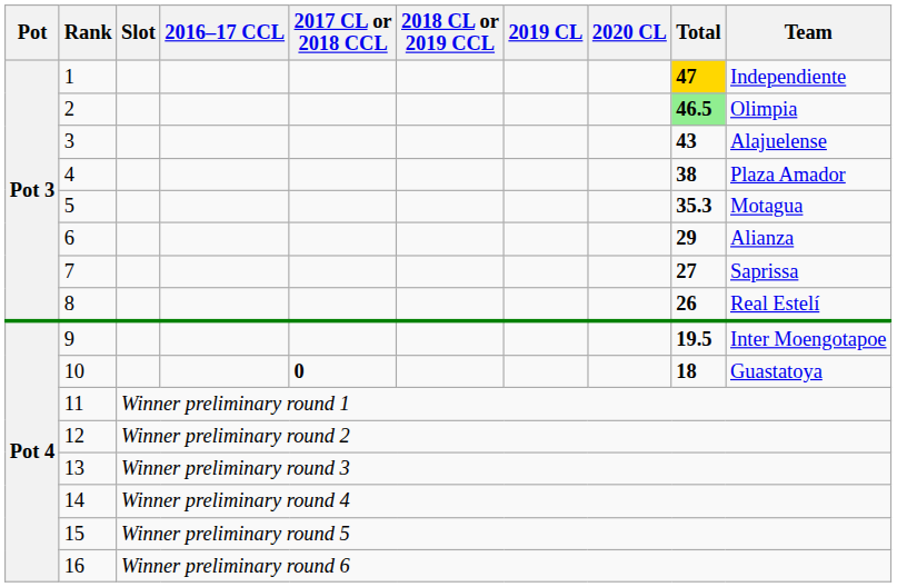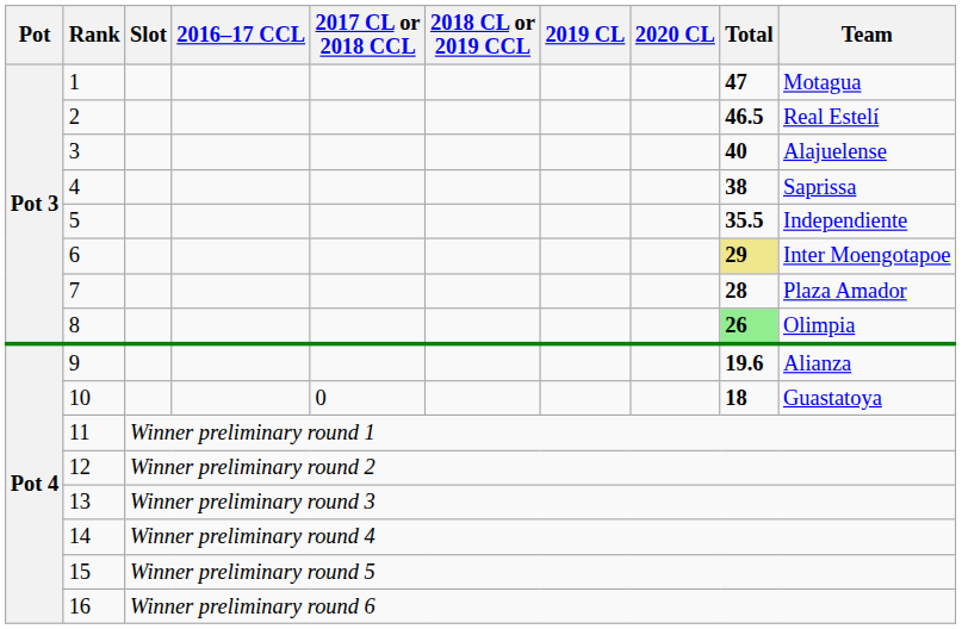 <table class="wikitable sortable">
 <tr>
 <th>Pot</th>
 <th>Rank</th>
 <th>Slot</th>
 <th><a href='#'>2016–17 CCL</a></th>
 <th><a href='#'>2017 CL</a> or<br><a href='#'>2018 CCL</a></th>
 <th><a href='#'>2018 CL</a> or<br><a href='#'>2019 CCL</a></th>
 <th><a href='#'>2019 CL</a></th>
 <th><a href='#'>2020 CL</a></th>
 <th>Total</th>
 <th>Team</th>
 </tr>
 <tr>
 <th rowspan=8>Pot 3</th>
 <td>1</td>
 <td></td>
 <td></td>
 <td></td>
 <td></td>
 <td></td>
 <td></td>
-<td style="background: gold;"><strong>47</strong></td>
-<td> <a href='#'>Independiente</a></td>
+<td><strong>47</strong></td>
+<td> <a href='#'>Motagua</a></td>
 </tr>
 <tr>
 <td>2</td>
 <td></td>
 <td></td>
 <td></td>
 <td></td>
 <td></td>
 <td></td>
-<td style="background: lightgreen;"><strong>46.5</strong></td>
-<td> <a href='#'>Olimpia</a></td>
+<td><strong>46.5</strong></td>
+<td> <a href='#'>Real Estelí</a></td>
 </tr>
 <tr>
 <td>3</td>
 <td></td>
 <td></td>
 <td></td>
 <td></td>
 <td></td>
 <td></td>
-<td><strong>43</strong></td>
+<td><strong>40</strong></td>
 <td> <a href='#'>Alajuelense</a></td>
 </tr>
 <tr>
 <td>4</td>
 <td></td>
 <td></td>
 <td></td>
 <td></td>
 <td></td>
 <td></td>
 <td><strong>38</strong></td>
-<td> <a href='#'>Plaza Amador</a></td>
+<td> <a href='#'>Saprissa</a></td>
 </tr>
 <tr>
 <td>5</td>
 <td></td>
 <td></td>
 <td></td>
 <td></td>
 <td></td>
 <td></td>
-<td><strong>35.3</strong></td>
-<td> <a href='#'>Motagua</a></td>
+<td><strong>35.5</strong></td>
+<td> <a href='#'>Independiente</a></td>
 </tr>
 <tr>
 <td>6</td>
 <td></td>
 <td></td>
 <td></td>
 <td></td>
 <td></td>
 <td></td>
-<td><strong>29</strong></td>
-<td> <a href='#'>Alianza</a></td>
+<td style="background: khaki;"><strong>29</strong></td>
+<td> <a href='#'>Inter Moengotapoe</a></td>
 </tr>
 <tr>
 <td>7</td>
 <td></td>
 <td></td>
 <td></td>
 <td></td>
 <td></td>
 <td></td>
-<td><strong>27</strong></td>
-<td> <a href='#'>Saprissa</a></td>
+<td><strong>28</strong></td>
+<td> <a href='#'>Plaza Amador</a></td>
 </tr>
 <tr>
 <td>8</td>
 <td></td>
 <td></td>
 <td></td>
 <td></td>
 <td></td>
 <td></td>
-<td><strong>26</strong></td>
-<td> <a href='#'>Real Estelí</a></td>
+<td style="background: lightgreen;"><strong>26</strong></td>
+<td> <a href='#'>Olimpia</a></td>
 </tr>
 <tr style="border-top:3px solid green;">
 <th rowspan=8>Pot 4</th>
 <td>9</td>
 <td></td>
 <td></td>
 <td></td>
 <td></td>
 <td></td>
 <td></td>
-<td><strong>19.5</strong></td>
-<td> <a href='#'>Inter Moengotapoe</a></td>
+<td><strong>19.6</strong></td>
+<td> <a href='#'>Alianza</a></td>
 </tr>
 <tr>
 <td>10</td>
 <td></td>
 <td></td>
-<td><strong>0</strong></td>
+<td>0</td>
 <td></td>
 <td></td>
 <td></td>
 <td><strong>18</strong></td>
 <td> <a href='#'>Guastatoya</a></td>
 </tr>
 <tr>
 <td>11</td>
 <td colspan=8><em>Winner preliminary round 1</em></td>
 </tr>
 <tr>
 <td>12</td>
 <td colspan=8><em>Winner preliminary round 2</em></td>
 </tr>
 <tr>
 <td>13</td>
 <td colspan=8><em>Winner preliminary round 3</em></td>
 </tr>
 <tr>
 <td>14</td>
 <td colspan=8><em>Winner preliminary round 4</em></td>
 </tr>
 <tr>
 <td>15</td>
 <td colspan=8><em>Winner preliminary round 5</em></td>
 </tr>
 <tr>
 <td>16</td>
 <td colspan=8><em>Winner preliminary round 6</em></td>
 </tr>
 </table>
